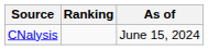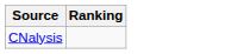 <table class="wikitable">
 <tr>
 <th>Source</th>
 <th>Ranking</th>
-<th>As of</th>
 </tr>
 <tr>
 <td align="left"><a href='#'>CNalysis</a></td>
 <td></td>
-<td>June 15, 2024</td>
 </tr>
 </table>
